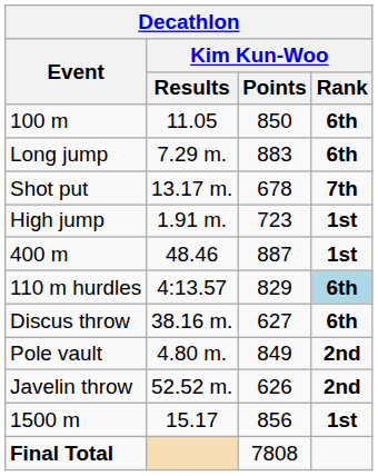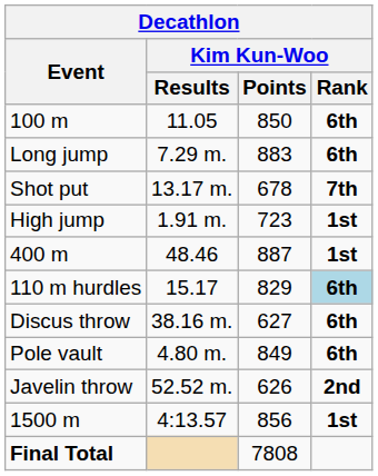 <table class=wikitable style="font-size:90%">
 <tr>
 <th colspan=5><a href='#'>Decathlon</a></th>
 </tr>
 <tr>
 <th rowspan=2>Event</th>
 <th colspan=3><a href='#'>Kim Kun-Woo</a></th>
 </tr>
 <tr>
 <th>Results</th>
 <th>Points</th>
 <th>Rank</th>
 </tr>
 <tr>
 <td>100 m</td>
 <td align=center>11.05</td>
 <td align=center>850</td>
 <td align=center><strong>6th</strong></td>
 </tr>
 <tr>
 <td>Long jump</td>
 <td align=center>7.29 m.</td>
 <td align=center>883</td>
 <td align=center><strong>6th</strong></td>
 </tr>
 <tr>
 <td>Shot put</td>
 <td align=center>13.17 m.</td>
 <td align=center>678</td>
 <td align=center><strong>7th</strong></td>
 </tr>
 <tr>
 <td>High jump</td>
 <td align=center>1.91 m.</td>
 <td align=center>723</td>
 <td align=center><strong>1st</strong></td>
 </tr>
 <tr>
 <td>400 m</td>
 <td align=center>48.46</td>
 <td align=center>887</td>
 <td align=center><strong>1st</strong></td>
 </tr>
 <tr>
 <td>110 m hurdles</td>
-<td align=center>4:13.57</td>
+<td align=center>15.17</td>
 <td align=center>829</td>
 <td align=center style="background: lightblue;"><strong>6th</strong></td>
 </tr>
 <tr>
 <td>Discus throw</td>
 <td align=center>38.16 m.</td>
 <td align=center>627</td>
 <td align=center><strong>6th</strong></td>
 </tr>
 <tr>
 <td>Pole vault</td>
 <td align=center>4.80 m.</td>
 <td align=center>849</td>
-<td align=center><strong>2nd</strong></td>
+<td align=center><strong>6th</strong></td>
 </tr>
 <tr>
 <td>Javelin throw</td>
 <td align=center>52.52 m.</td>
 <td align=center>626</td>
 <td align=center><strong>2nd</strong></td>
 </tr>
 <tr>
 <td>1500 m</td>
-<td align=center>15.17</td>
+<td align=center>4:13.57</td>
 <td align=center>856</td>
 <td align=center><strong>1st</strong></td>
 </tr>
 <tr>
 <td><strong>Final Total</strong></td>
 <td bgcolor=wheat></td>
 <td align=center>7808</td>
 <td align=center></td>
 </tr>
 </table>
